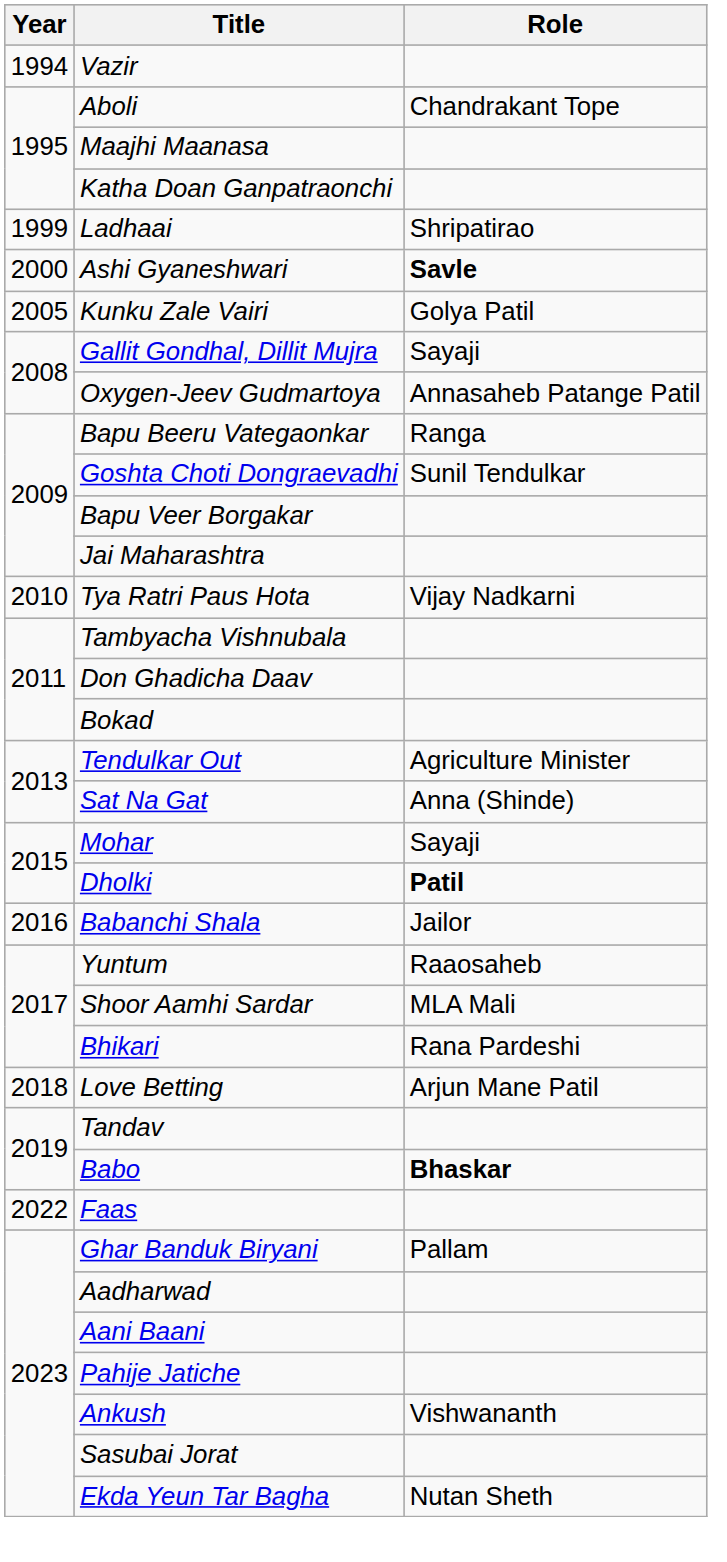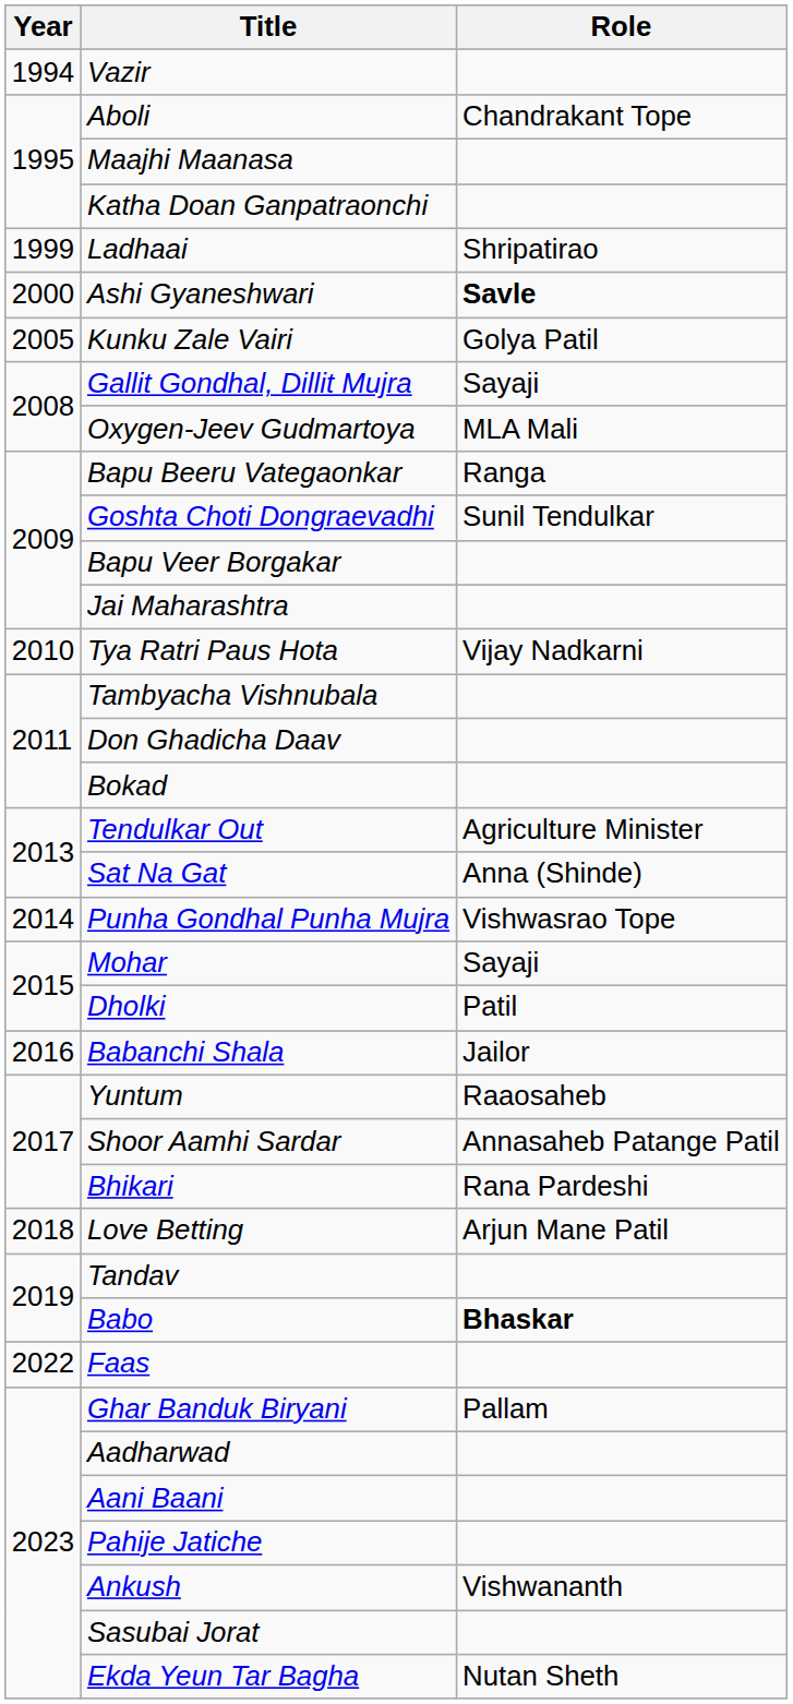 <table class="wikitable sortable">
 <tr>
 <th>Year</th>
 <th>Title</th>
 <th>Role</th>
 </tr>
 <tr>
 <td>1994</td>
 <td><em>Vazir</em></td>
 <td></td>
 </tr>
 <tr>
 <td rowspan="3">1995</td>
 <td><em>Aboli</em></td>
 <td>Chandrakant Tope</td>
 </tr>
 <tr>
 <td><em>Maajhi Maanasa</em></td>
 <td></td>
 </tr>
 <tr>
 <td><em>Katha Doan Ganpatraonchi</em></td>
 <td></td>
 </tr>
 <tr>
 <td>1999</td>
 <td><em>Ladhaai</em></td>
 <td>Shripatirao</td>
 </tr>
 <tr>
 <td>2000</td>
 <td><em>Ashi Gyaneshwari</em></td>
 <td><strong>Savle</strong></td>
 </tr>
 <tr>
 <td>2005</td>
 <td><em>Kunku Zale Vairi</em></td>
 <td>Golya Patil</td>
 </tr>
 <tr>
 <td rowspan="2">2008</td>
 <td><em><a href='#'>Gallit Gondhal, Dillit Mujra</a></em></td>
 <td>Sayaji</td>
 </tr>
 <tr>
 <td><em>Oxygen-Jeev Gudmartoya</em></td>
-<td>Annasaheb Patange Patil</td>
+<td>MLA Mali</td>
 </tr>
 <tr>
 <td rowspan="4">2009</td>
 <td><em>Bapu Beeru Vategaonkar</em></td>
 <td>Ranga</td>
 </tr>
 <tr>
 <td><em><a href='#'>Goshta Choti Dongraevadhi</a></em></td>
 <td>Sunil Tendulkar</td>
 </tr>
 <tr>
 <td><em>Bapu Veer Borgakar</em></td>
 <td></td>
 </tr>
 <tr>
 <td><em>Jai Maharashtra</em></td>
 <td></td>
 </tr>
 <tr>
 <td>2010</td>
 <td><em>Tya Ratri Paus Hota</em></td>
 <td>Vijay Nadkarni</td>
 </tr>
 <tr>
 <td rowspan="3">2011</td>
 <td><em>Tambyacha Vishnubala</em></td>
 <td></td>
 </tr>
 <tr>
 <td><em>Don Ghadicha Daav</em></td>
 <td></td>
 </tr>
 <tr>
 <td><em>Bokad</em></td>
 <td></td>
 </tr>
 <tr>
 <td rowspan="2">2013</td>
 <td><em><a href='#'>Tendulkar Out</a></em></td>
 <td>Agriculture Minister</td>
 </tr>
 <tr>
 <td><em><a href='#'>Sat Na Gat</a></em></td>
 <td>Anna (Shinde)</td>
 </tr>
 <tr>
+<td>2014</td>
+<td><em><a href='#'>Punha Gondhal Punha Mujra</a></em></td>
+<td>Vishwasrao Tope</td>
+</tr>
+<tr>
 <td rowspan="2">2015</td>
 <td><em><a href='#'>Mohar</a></em></td>
 <td>Sayaji</td>
 </tr>
 <tr>
 <td><em><a href='#'>Dholki</a></em></td>
-<td><strong>Patil</strong></td>
+<td>Patil</td>
 </tr>
 <tr>
 <td>2016</td>
 <td><em><a href='#'>Babanchi Shala</a></em></td>
 <td>Jailor</td>
 </tr>
 <tr>
 <td rowspan="3">2017</td>
 <td><em>Yuntum</em></td>
 <td>Raaosaheb</td>
 </tr>
 <tr>
 <td><em>Shoor Aamhi Sardar</em></td>
-<td>MLA Mali</td>
+<td>Annasaheb Patange Patil</td>
 </tr>
 <tr>
 <td><em><a href='#'>Bhikari</a></em></td>
 <td>Rana Pardeshi</td>
 </tr>
 <tr>
 <td>2018</td>
 <td><em>Love Betting</em></td>
 <td>Arjun Mane Patil</td>
 </tr>
 <tr>
 <td rowspan="2">2019</td>
 <td><em>Tandav</em></td>
 <td></td>
 </tr>
 <tr>
 <td><em><a href='#'>Babo</a></em></td>
 <td><strong>Bhaskar</strong></td>
 </tr>
 <tr>
 <td>2022</td>
 <td><em><a href='#'>Faas</a></em></td>
 <td></td>
 </tr>
 <tr>
 <td rowspan="7">2023</td>
 <td><em><a href='#'>Ghar Banduk Biryani</a></em></td>
 <td>Pallam</td>
 </tr>
 <tr>
 <td><em>Aadharwad</em></td>
 <td></td>
 </tr>
 <tr>
 <td><em><a href='#'>Aani Baani</a></em></td>
 <td></td>
 </tr>
 <tr>
 <td><em><a href='#'>Pahije Jatiche</a></em></td>
 <td></td>
 </tr>
 <tr>
 <td><em><a href='#'>Ankush</a></em></td>
 <td>Vishwananth</td>
 </tr>
 <tr>
 <td><em>Sasubai Jorat</em></td>
 <td></td>
 </tr>
 <tr>
 <td><em><a href='#'>Ekda Yeun Tar Bagha</a></em></td>
 <td>Nutan Sheth</td>
 </tr>
 </table>
